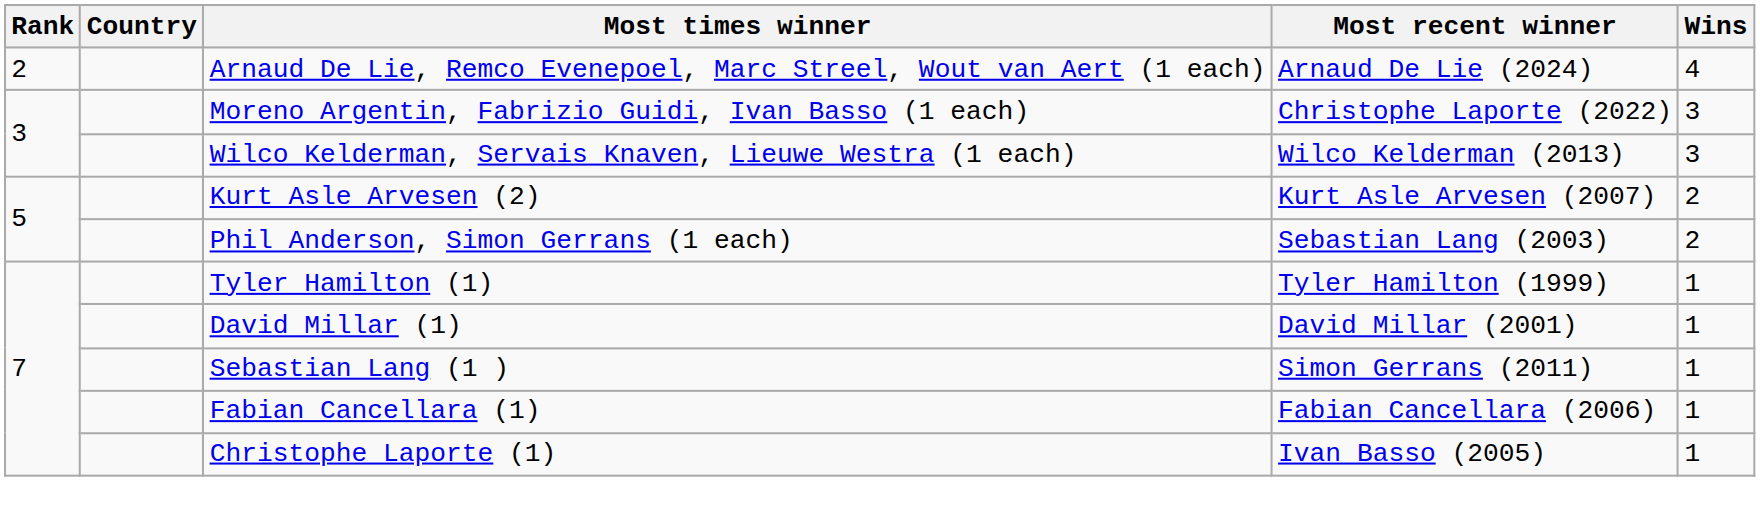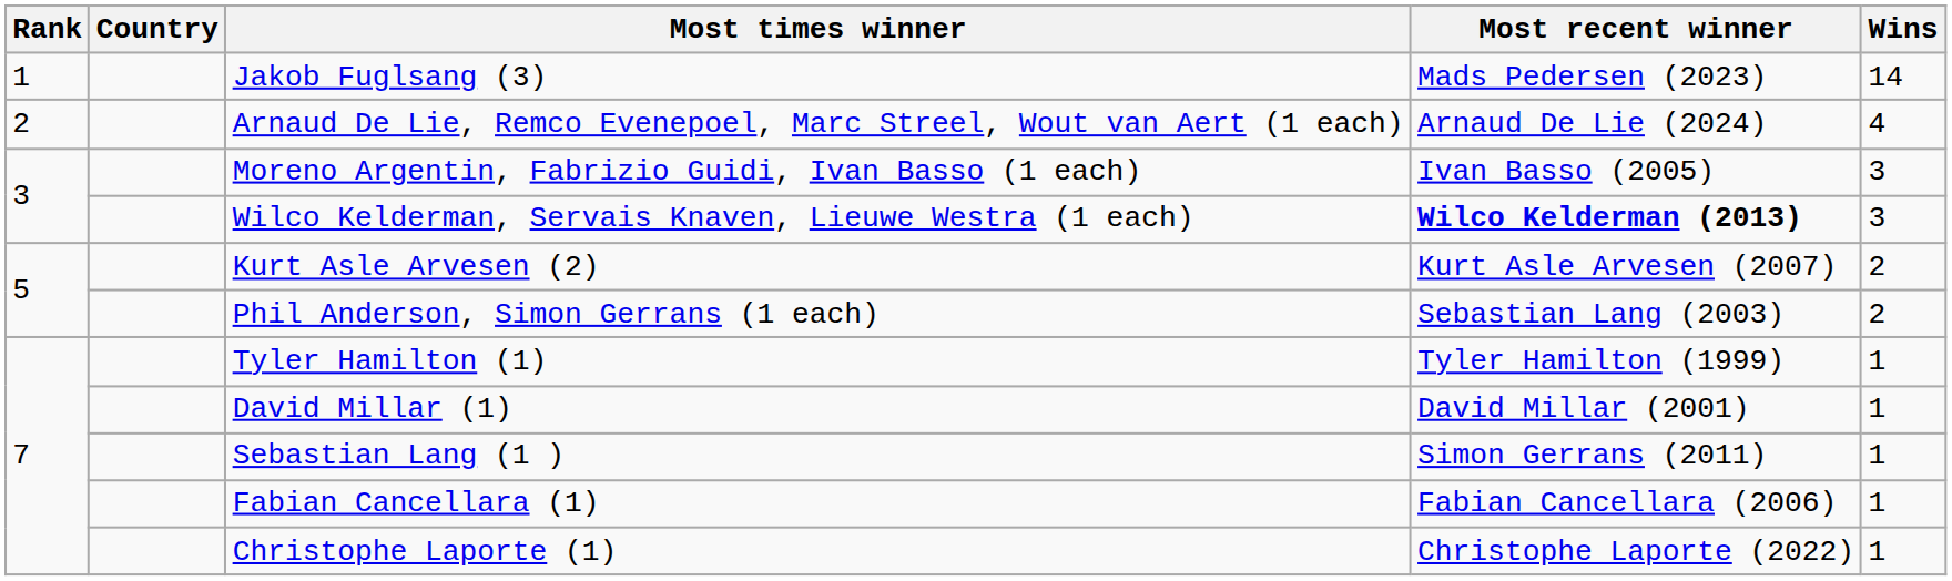 <table class="wikitable">
 <tr>
 <th>Rank</th>
 <th>Country</th>
 <th>Most times winner</th>
 <th>Most recent winner</th>
 <th>Wins</th>
+</tr>
+<tr>
+<td>1</td>
+<td></td>
+<td><a href='#'>Jakob Fuglsang</a> (3)</td>
+<td><a href='#'>Mads Pedersen</a> (2023)</td>
+<td>14</td>
 </tr>
 <tr>
 <td>2</td>
 <td></td>
 <td><a href='#'>Arnaud De Lie</a>, <a href='#'>Remco Evenepoel</a>, <a href='#'>Marc Streel</a>, <a href='#'>Wout van Aert</a> (1 each)</td>
 <td><a href='#'>Arnaud De Lie</a> (2024)</td>
 <td>4</td>
 </tr>
 <tr>
 <td rowspan="2">3</td>
 <td></td>
 <td><a href='#'>Moreno Argentin</a>, <a href='#'>Fabrizio Guidi</a>, <a href='#'>Ivan Basso</a> (1 each)</td>
-<td><a href='#'>Christophe Laporte</a> (2022)</td>
+<td><a href='#'>Ivan Basso</a> (2005)</td>
 <td>3</td>
 </tr>
 <tr>
 <td></td>
 <td><a href='#'>Wilco Kelderman</a>, <a href='#'>Servais Knaven</a>, <a href='#'>Lieuwe Westra</a> (1 each)</td>
-<td><a href='#'>Wilco Kelderman</a> (2013)</td>
+<td><strong><a href='#'>Wilco Kelderman</a> (2013)</strong></td>
 <td>3</td>
 </tr>
 <tr>
 <td rowspan="2">5</td>
 <td></td>
 <td><a href='#'>Kurt Asle Arvesen</a> (2)</td>
 <td><a href='#'>Kurt Asle Arvesen</a> (2007)</td>
 <td>2</td>
 </tr>
 <tr>
 <td></td>
 <td><a href='#'>Phil Anderson</a>, <a href='#'>Simon Gerrans</a> (1 each)</td>
 <td><a href='#'>Sebastian Lang</a> (2003)</td>
 <td>2</td>
 </tr>
 <tr>
 <td rowspan="5">7</td>
 <td></td>
 <td><a href='#'>Tyler Hamilton</a> (1)</td>
 <td><a href='#'>Tyler Hamilton</a> (1999)</td>
 <td>1</td>
 </tr>
 <tr>
 <td></td>
 <td><a href='#'>David Millar</a> (1)</td>
 <td><a href='#'>David Millar</a> (2001)</td>
 <td>1</td>
 </tr>
 <tr>
 <td></td>
 <td><a href='#'>Sebastian Lang</a> (1 )</td>
 <td><a href='#'>Simon Gerrans</a> (2011)</td>
 <td>1</td>
 </tr>
 <tr>
 <td></td>
 <td><a href='#'>Fabian Cancellara</a> (1)</td>
 <td><a href='#'>Fabian Cancellara</a> (2006)</td>
 <td>1</td>
 </tr>
 <tr>
 <td></td>
 <td><a href='#'>Christophe Laporte</a> (1)</td>
-<td><a href='#'>Ivan Basso</a> (2005)</td>
+<td><a href='#'>Christophe Laporte</a> (2022)</td>
 <td>1</td>
 </tr>
 </table>
